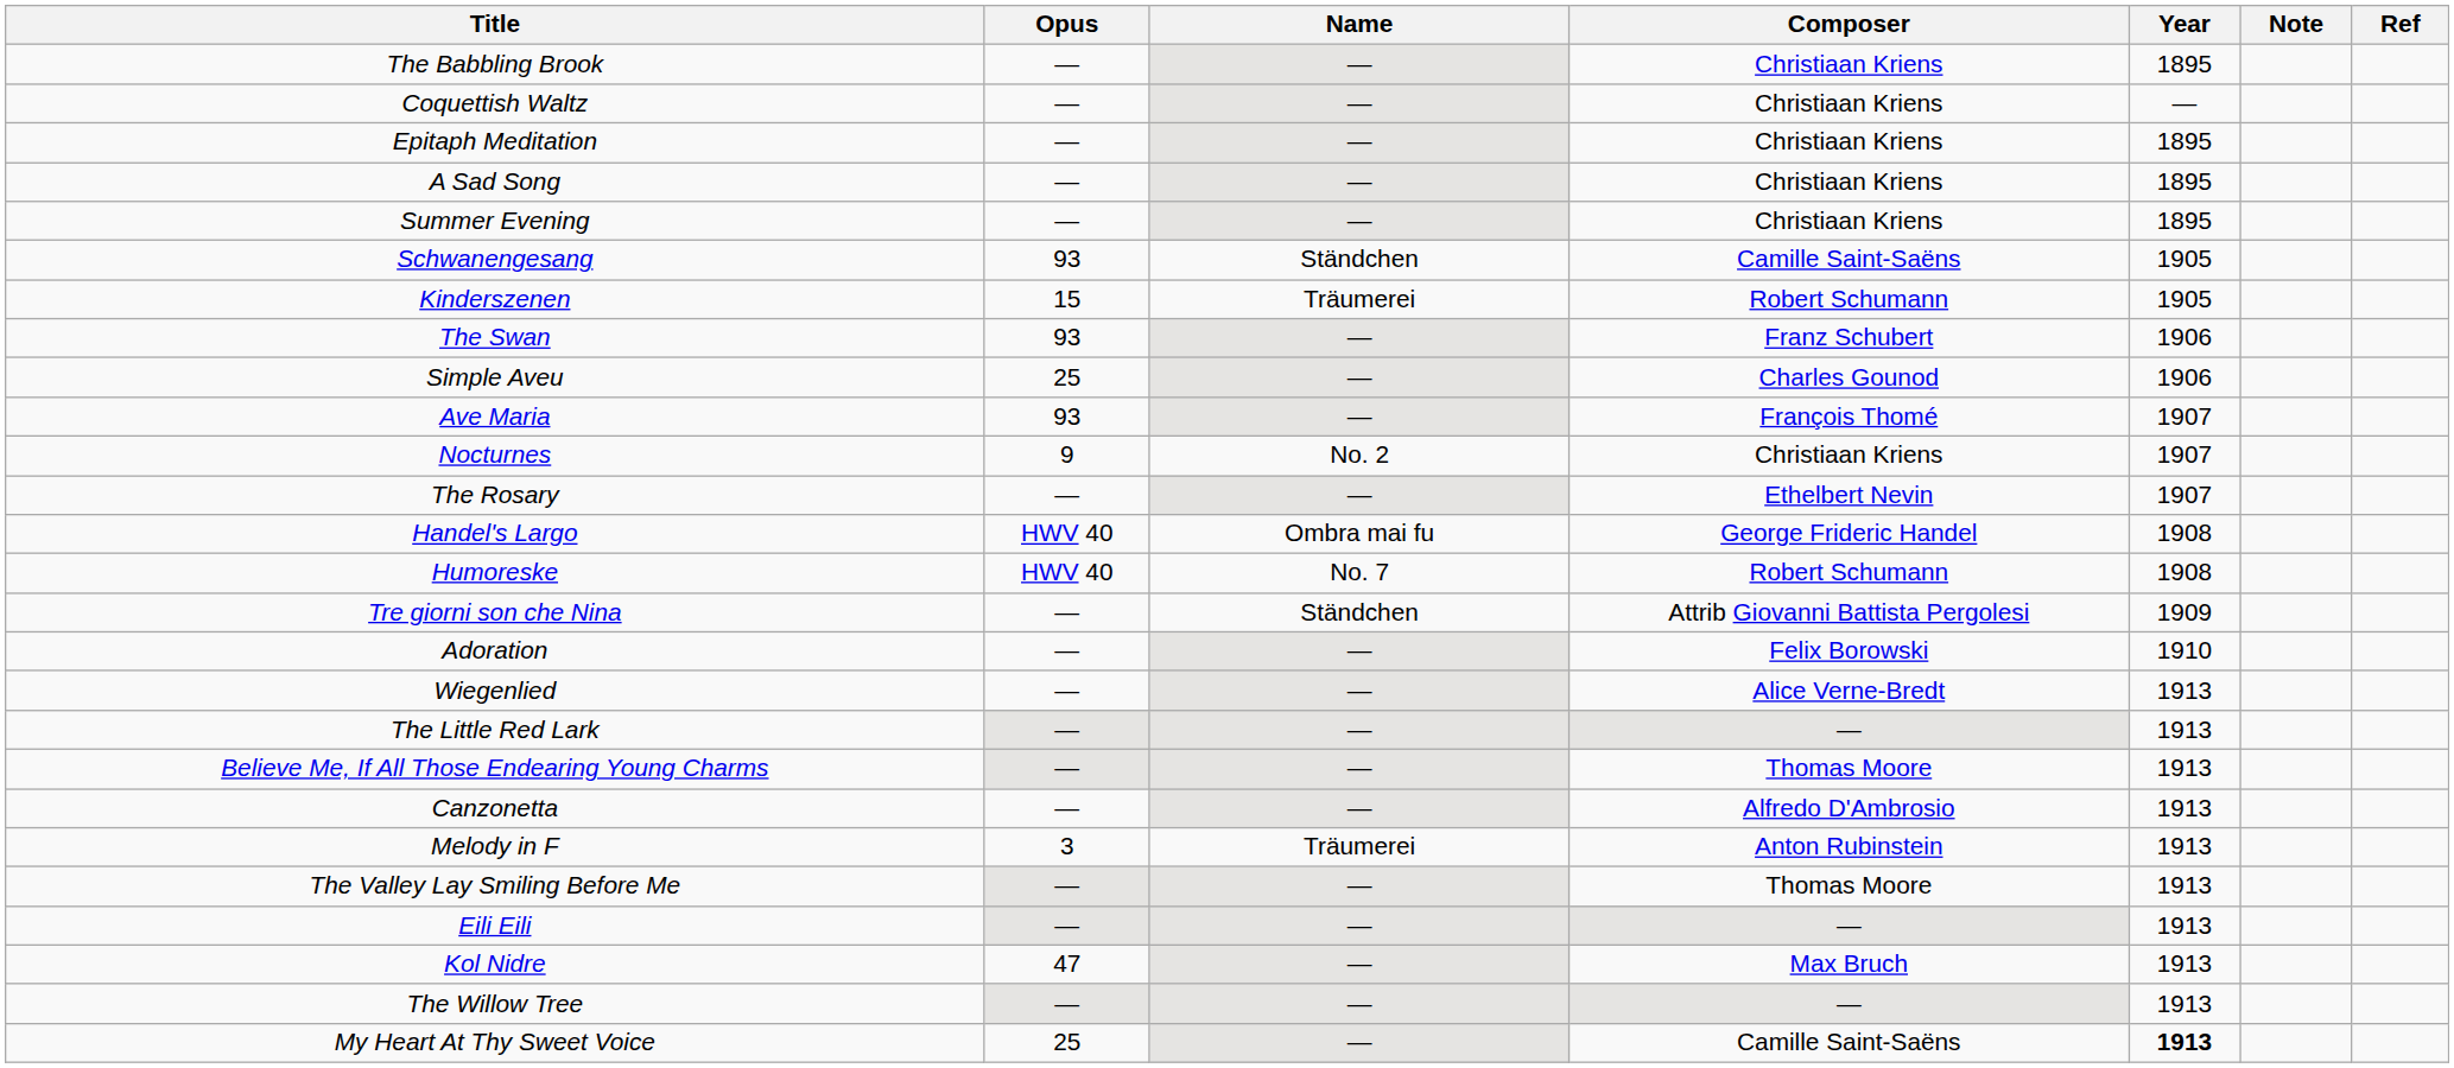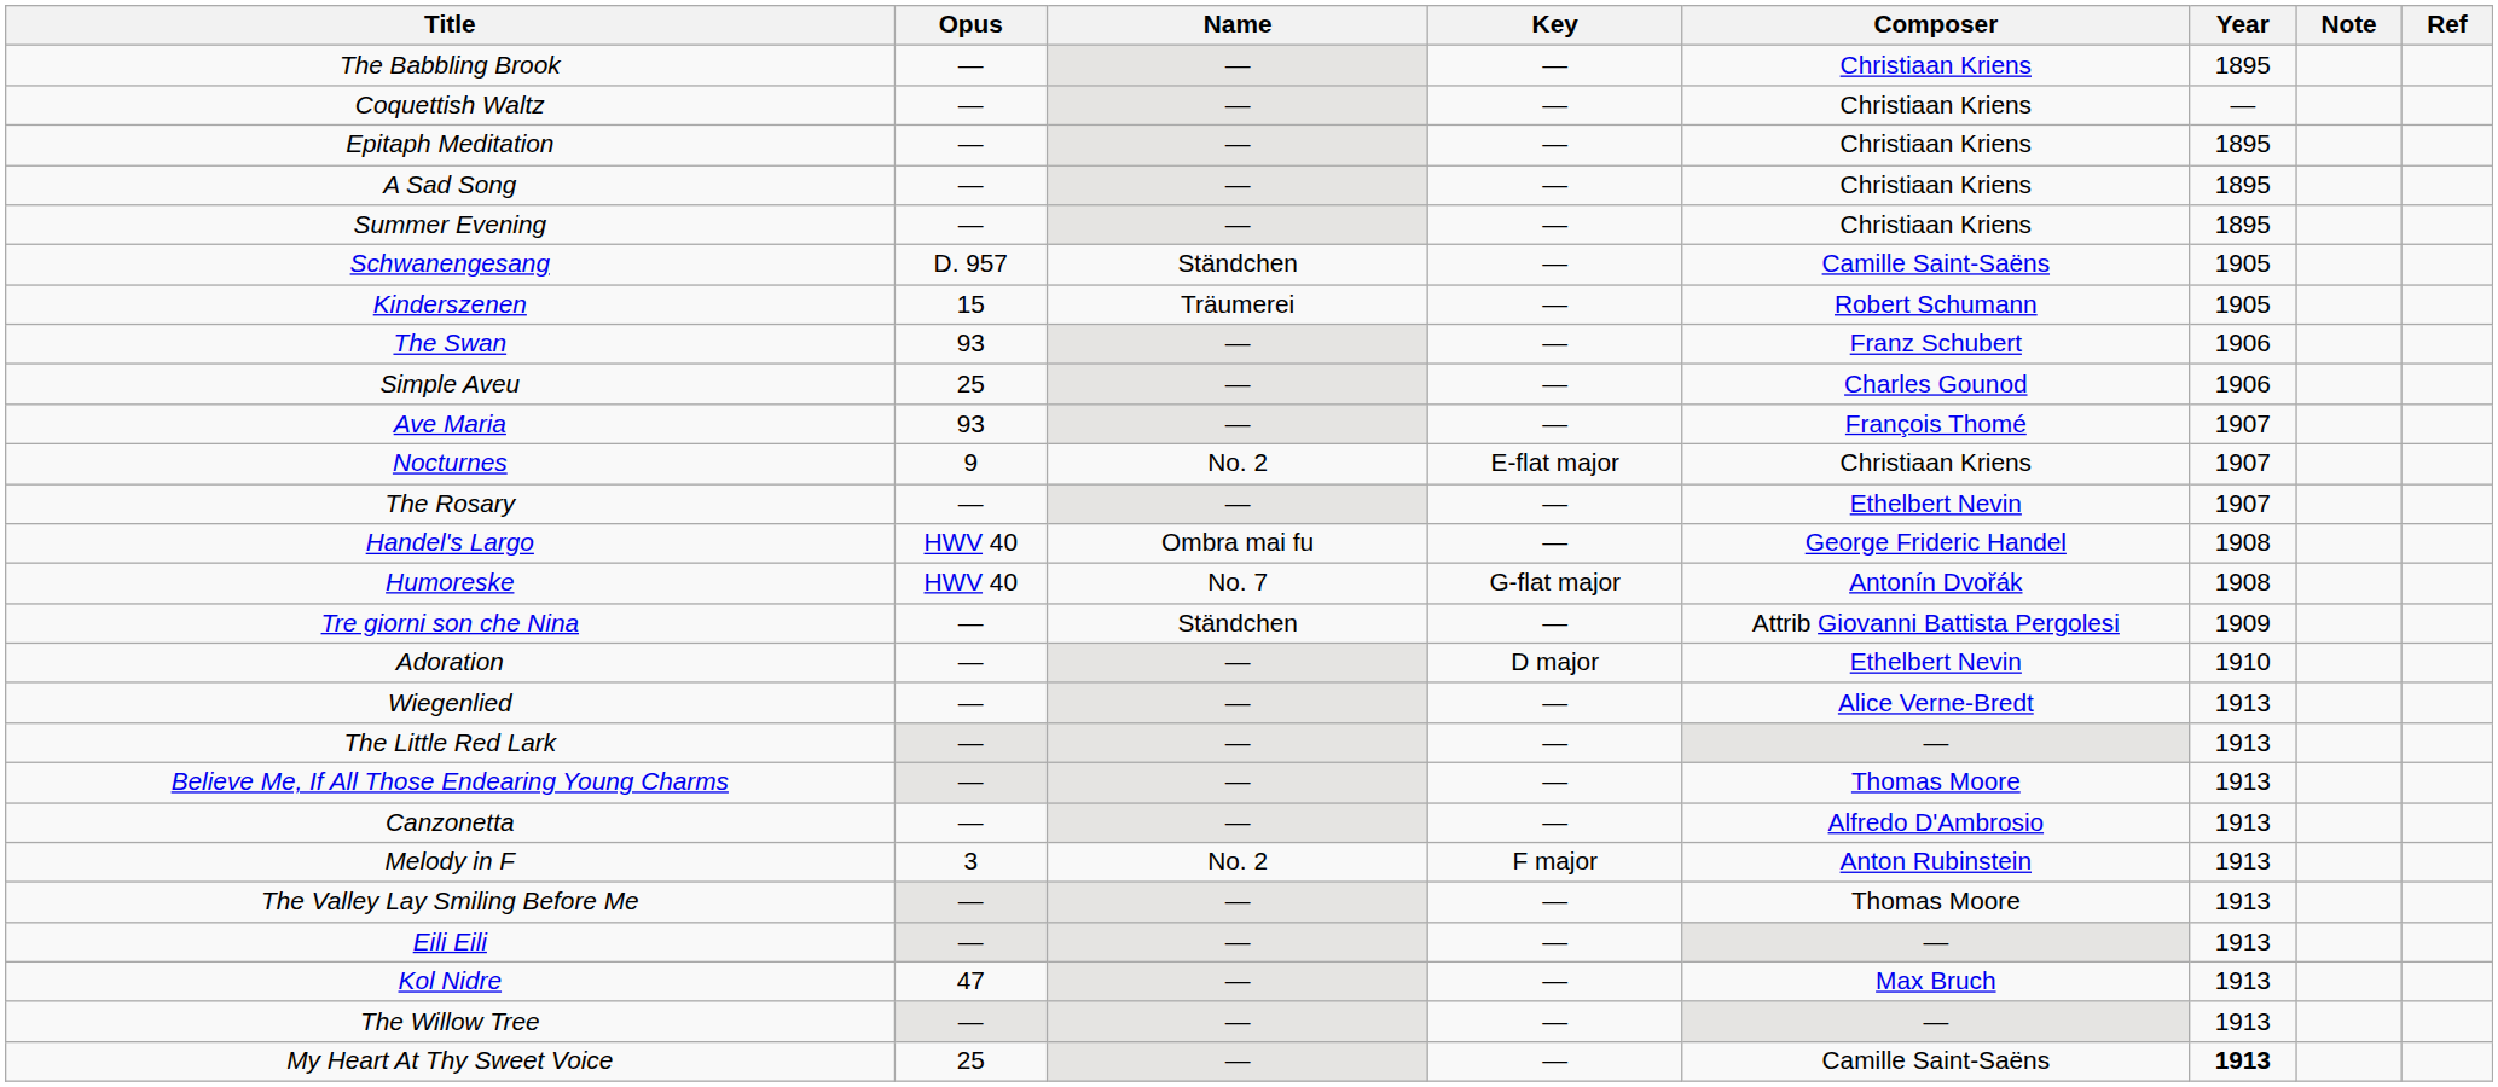 <table class="wikitable" style="font-size: 100%; width:100%; text-align: center">
 <tr>
 <th width=   14%>Title</th>
 <th width=    2%>Opus</th>
 <th width=    6%>Name</th>
+<th width=    4%>Key</th>
 <th width=    8%>Composer</th>
 <th width=    1%>Year</th>
 <th width=    1%>Note</th>
 <th width=    1%>Ref</th>
 </tr>
 <tr>
 <td><em>The Babbling Brook</em></td>
 <td>—</td>
 <td style="background-color:#E5E4E2;">—</td>
+<td>—</td>
 <td><a href='#'>Christiaan Kriens</a></td>
 <td>1895</td>
 <td></td>
 <td></td>
 </tr>
 <tr>
 <td><em>Coquettish Waltz</em></td>
 <td>—</td>
 <td style="background-color:#E5E4E2;">—</td>
+<td>—</td>
 <td>Christiaan Kriens</td>
 <td>—</td>
 <td></td>
 <td></td>
 </tr>
 <tr>
 <td><em>Epitaph Meditation</em></td>
 <td>—</td>
 <td style="background-color:#E5E4E2;">—</td>
+<td>—</td>
 <td>Christiaan Kriens</td>
 <td>1895</td>
 <td></td>
 <td></td>
 </tr>
 <tr>
 <td><em>A Sad Song</em></td>
 <td>—</td>
 <td style="background-color:#E5E4E2;">—</td>
+<td>—</td>
 <td>Christiaan Kriens</td>
 <td>1895</td>
 <td></td>
 <td></td>
 </tr>
 <tr>
 <td><em>Summer Evening</em></td>
 <td>—</td>
 <td style="background-color:#E5E4E2;">—</td>
+<td>—</td>
 <td>Christiaan Kriens</td>
 <td>1895</td>
 <td></td>
 <td></td>
 </tr>
 <tr>
 <td><em><a href='#'>Schwanengesang</a></em></td>
-<td>93</td>
+<td>D. 957</td>
 <td>Ständchen</td>
+<td>—</td>
 <td><a href='#'>Camille Saint-Saëns</a></td>
 <td>1905</td>
 <td></td>
 <td></td>
 </tr>
 <tr>
 <td><em><a href='#'>Kinderszenen</a></em></td>
 <td>15</td>
 <td>Träumerei</td>
+<td>—</td>
 <td><a href='#'>Robert Schumann</a></td>
 <td>1905</td>
 <td></td>
 <td></td>
 </tr>
 <tr>
 <td><em><a href='#'>The Swan</a></em></td>
 <td>93</td>
 <td style="background-color:#E5E4E2;">—</td>
+<td>—</td>
 <td><a href='#'>Franz Schubert</a></td>
 <td>1906</td>
 <td></td>
 <td></td>
 </tr>
 <tr>
 <td><em>Simple Aveu</em></td>
 <td>25</td>
 <td style="background-color:#E5E4E2;">—</td>
+<td>—</td>
 <td><a href='#'>Charles Gounod</a></td>
 <td>1906</td>
 <td></td>
 <td></td>
 </tr>
 <tr>
 <td><em><a href='#'>Ave Maria</a></em></td>
 <td>93</td>
 <td style="background-color:#E5E4E2;">—</td>
+<td>—</td>
 <td><a href='#'>François Thomé</a></td>
 <td>1907</td>
 <td></td>
 <td></td>
 </tr>
 <tr>
 <td><em><a href='#'>Nocturnes</a></em></td>
 <td>9</td>
 <td>No. 2</td>
+<td>E-flat major</td>
 <td>Christiaan Kriens</td>
 <td>1907</td>
 <td></td>
 <td></td>
 </tr>
 <tr>
 <td><em>The Rosary</em></td>
 <td>—</td>
 <td style="background-color:#E5E4E2;">—</td>
+<td>—</td>
 <td><a href='#'>Ethelbert Nevin</a></td>
 <td>1907</td>
 <td></td>
 <td></td>
 </tr>
 <tr>
 <td><em><a href='#'>Handel's Largo</a></em></td>
 <td><a href='#'>HWV</a> 40</td>
 <td>Ombra mai fu</td>
+<td>—</td>
 <td><a href='#'>George Frideric Handel</a></td>
 <td>1908</td>
 <td></td>
 <td></td>
 </tr>
 <tr>
 <td><em><a href='#'>Humoreske</a></em></td>
 <td><a href='#'>HWV</a> 40</td>
 <td>No. 7</td>
-<td><a href='#'>Robert Schumann</a></td>
+<td>G-flat major</td>
+<td><a href='#'>Antonín Dvořák</a></td>
 <td>1908</td>
 <td></td>
 <td></td>
 </tr>
 <tr>
 <td><em><a href='#'>Tre giorni son che Nina</a></em></td>
 <td>—</td>
 <td>Ständchen</td>
+<td>—</td>
 <td>Attrib <a href='#'>Giovanni Battista Pergolesi</a></td>
 <td>1909</td>
 <td></td>
 <td></td>
 </tr>
 <tr>
 <td><em>Adoration</em></td>
 <td>—</td>
 <td style="background-color:#E5E4E2;">—</td>
-<td><a href='#'>Felix Borowski</a></td>
+<td>D major</td>
+<td><a href='#'>Ethelbert Nevin</a></td>
 <td>1910</td>
 <td></td>
 <td></td>
 </tr>
 <tr>
 <td><em>Wiegenlied</em></td>
 <td>—</td>
 <td style="background-color:#E5E4E2;">—</td>
+<td>—</td>
 <td><a href='#'>Alice Verne-Bredt</a></td>
 <td>1913</td>
 <td></td>
 <td></td>
 </tr>
 <tr>
 <td><em>The Little Red Lark</em></td>
 <td style="background-color:#E5E4E2;">—</td>
 <td style="background-color:#E5E4E2;">—</td>
+<td>—</td>
 <td style="background-color:#E5E4E2;">—</td>
 <td>1913</td>
 <td></td>
 <td></td>
 </tr>
 <tr>
 <td><em><a href='#'>Believe Me, If All Those Endearing Young Charms</a></em></td>
 <td style="background-color:#E5E4E2;">—</td>
 <td style="background-color:#E5E4E2;">—</td>
+<td>—</td>
 <td><a href='#'>Thomas Moore</a></td>
 <td>1913</td>
 <td></td>
 <td></td>
 </tr>
 <tr>
 <td><em>Canzonetta</em></td>
 <td>—</td>
 <td style="background-color:#E5E4E2;">—</td>
+<td>—</td>
 <td><a href='#'>Alfredo D'Ambrosio</a></td>
 <td>1913</td>
 <td></td>
 <td></td>
 </tr>
 <tr>
 <td><em>Melody in F</em></td>
 <td>3</td>
-<td>Träumerei</td>
+<td>No. 2</td>
+<td>F major</td>
 <td><a href='#'>Anton Rubinstein</a></td>
 <td>1913</td>
 <td></td>
 <td></td>
 </tr>
 <tr>
 <td><em>The Valley Lay Smiling Before Me</em></td>
 <td style="background-color:#E5E4E2;">—</td>
 <td style="background-color:#E5E4E2;">—</td>
+<td>—</td>
 <td>Thomas Moore</td>
 <td>1913</td>
 <td></td>
 <td></td>
 </tr>
 <tr>
 <td><em><a href='#'>Eili Eili</a></em></td>
 <td style="background-color:#E5E4E2;">—</td>
 <td style="background-color:#E5E4E2;">—</td>
+<td>—</td>
 <td style="background-color:#E5E4E2;">—</td>
 <td>1913</td>
 <td></td>
 <td></td>
 </tr>
 <tr>
 <td><em><a href='#'>Kol Nidre</a></em></td>
 <td>47</td>
 <td style="background-color:#E5E4E2;">—</td>
+<td>—</td>
 <td><a href='#'>Max Bruch</a></td>
 <td>1913</td>
 <td></td>
 <td></td>
 </tr>
 <tr>
 <td><em>The Willow Tree</em></td>
 <td style="background-color:#E5E4E2;">—</td>
 <td style="background-color:#E5E4E2;">—</td>
+<td>—</td>
 <td style="background-color:#E5E4E2;">—</td>
 <td>1913</td>
 <td></td>
 <td></td>
 </tr>
 <tr>
 <td><em>My Heart At Thy Sweet Voice</em></td>
 <td>25</td>
 <td style="background-color:#E5E4E2;">—</td>
+<td>—</td>
 <td>Camille Saint-Saëns</td>
 <td><strong>1913</strong></td>
 <td></td>
 <td></td>
 </tr>
 </table>
